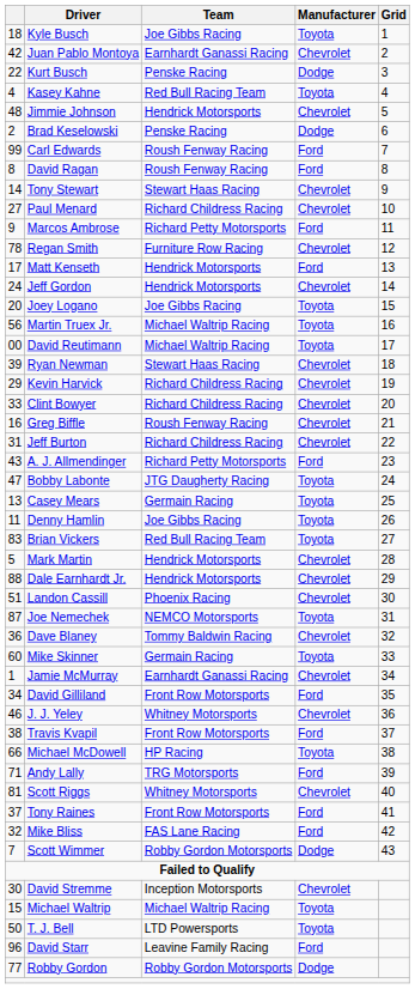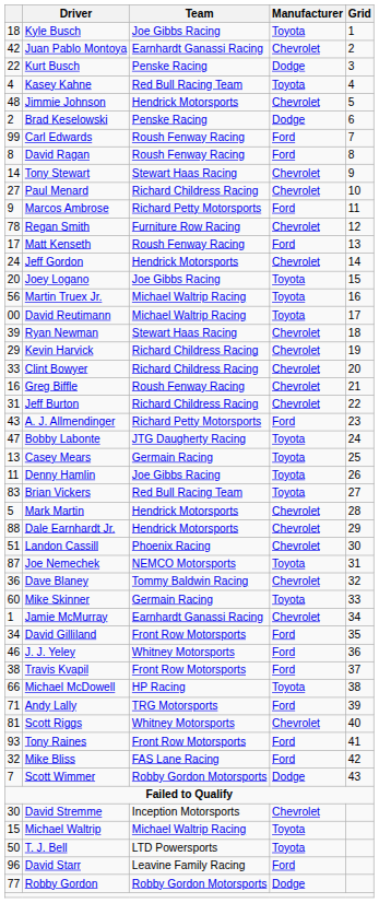 <table class="wikitable">
 <tr>
 <th></th>
 <th>Driver</th>
 <th>Team</th>
 <th>Manufacturer</th>
 <th>Grid</th>
 </tr>
 <tr>
 <td>18</td>
 <td><a href='#'>Kyle Busch</a></td>
 <td><a href='#'>Joe Gibbs Racing</a></td>
 <td><a href='#'>Toyota</a></td>
 <td>1</td>
 </tr>
 <tr>
 <td>42</td>
 <td><a href='#'>Juan Pablo Montoya</a></td>
 <td><a href='#'>Earnhardt Ganassi Racing</a></td>
 <td><a href='#'>Chevrolet</a></td>
 <td>2</td>
 </tr>
 <tr>
 <td>22</td>
 <td><a href='#'>Kurt Busch</a></td>
 <td><a href='#'>Penske Racing</a></td>
 <td><a href='#'>Dodge</a></td>
 <td>3</td>
 </tr>
 <tr>
 <td>4</td>
 <td><a href='#'>Kasey Kahne</a></td>
 <td><a href='#'>Red Bull Racing Team</a></td>
 <td><a href='#'>Toyota</a></td>
 <td>4</td>
 </tr>
 <tr>
 <td>48</td>
 <td><a href='#'>Jimmie Johnson</a></td>
 <td><a href='#'>Hendrick Motorsports</a></td>
 <td><a href='#'>Chevrolet</a></td>
 <td>5</td>
 </tr>
 <tr>
 <td>2</td>
 <td><a href='#'>Brad Keselowski</a></td>
 <td><a href='#'>Penske Racing</a></td>
 <td><a href='#'>Dodge</a></td>
 <td>6</td>
 </tr>
 <tr>
 <td>99</td>
 <td><a href='#'>Carl Edwards</a></td>
 <td><a href='#'>Roush Fenway Racing</a></td>
 <td><a href='#'>Ford</a></td>
 <td>7</td>
 </tr>
 <tr>
 <td>8</td>
 <td><a href='#'>David Ragan</a></td>
 <td><a href='#'>Roush Fenway Racing</a></td>
 <td><a href='#'>Ford</a></td>
 <td>8</td>
 </tr>
 <tr>
 <td>14</td>
 <td><a href='#'>Tony Stewart</a></td>
 <td><a href='#'>Stewart Haas Racing</a></td>
 <td><a href='#'>Chevrolet</a></td>
 <td>9</td>
 </tr>
 <tr>
 <td>27</td>
 <td><a href='#'>Paul Menard</a></td>
 <td><a href='#'>Richard Childress Racing</a></td>
 <td><a href='#'>Chevrolet</a></td>
 <td>10</td>
 </tr>
 <tr>
 <td>9</td>
 <td><a href='#'>Marcos Ambrose</a></td>
 <td><a href='#'>Richard Petty Motorsports</a></td>
 <td><a href='#'>Ford</a></td>
 <td>11</td>
 </tr>
 <tr>
 <td>78</td>
 <td><a href='#'>Regan Smith</a></td>
 <td><a href='#'>Furniture Row Racing</a></td>
 <td><a href='#'>Chevrolet</a></td>
 <td>12</td>
 </tr>
 <tr>
 <td>17</td>
 <td><a href='#'>Matt Kenseth</a></td>
-<td><a href='#'>Hendrick Motorsports</a></td>
+<td><a href='#'>Roush Fenway Racing</a></td>
 <td><a href='#'>Ford</a></td>
 <td>13</td>
 </tr>
 <tr>
 <td>24</td>
 <td><a href='#'>Jeff Gordon</a></td>
 <td><a href='#'>Hendrick Motorsports</a></td>
 <td><a href='#'>Chevrolet</a></td>
 <td>14</td>
 </tr>
 <tr>
 <td>20</td>
 <td><a href='#'>Joey Logano</a></td>
 <td><a href='#'>Joe Gibbs Racing</a></td>
 <td><a href='#'>Toyota</a></td>
 <td>15</td>
 </tr>
 <tr>
 <td>56</td>
 <td><a href='#'>Martin Truex Jr.</a></td>
 <td><a href='#'>Michael Waltrip Racing</a></td>
 <td><a href='#'>Toyota</a></td>
 <td>16</td>
 </tr>
 <tr>
 <td>00</td>
 <td><a href='#'>David Reutimann</a></td>
 <td><a href='#'>Michael Waltrip Racing</a></td>
 <td><a href='#'>Toyota</a></td>
 <td>17</td>
 </tr>
 <tr>
 <td>39</td>
 <td><a href='#'>Ryan Newman</a></td>
 <td><a href='#'>Stewart Haas Racing</a></td>
 <td><a href='#'>Chevrolet</a></td>
 <td>18</td>
 </tr>
 <tr>
 <td>29</td>
 <td><a href='#'>Kevin Harvick</a></td>
 <td><a href='#'>Richard Childress Racing</a></td>
 <td><a href='#'>Chevrolet</a></td>
 <td>19</td>
 </tr>
 <tr>
 <td>33</td>
 <td><a href='#'>Clint Bowyer</a></td>
 <td><a href='#'>Richard Childress Racing</a></td>
 <td><a href='#'>Chevrolet</a></td>
 <td>20</td>
 </tr>
 <tr>
 <td>16</td>
 <td><a href='#'>Greg Biffle</a></td>
 <td><a href='#'>Roush Fenway Racing</a></td>
 <td><a href='#'>Chevrolet</a></td>
 <td>21</td>
 </tr>
 <tr>
 <td>31</td>
 <td><a href='#'>Jeff Burton</a></td>
 <td><a href='#'>Richard Childress Racing</a></td>
 <td><a href='#'>Chevrolet</a></td>
 <td>22</td>
 </tr>
 <tr>
 <td>43</td>
 <td><a href='#'>A. J. Allmendinger</a></td>
 <td><a href='#'>Richard Petty Motorsports</a></td>
 <td><a href='#'>Ford</a></td>
 <td>23</td>
 </tr>
 <tr>
 <td>47</td>
 <td><a href='#'>Bobby Labonte</a></td>
 <td><a href='#'>JTG Daugherty Racing</a></td>
 <td><a href='#'>Toyota</a></td>
 <td>24</td>
 </tr>
 <tr>
 <td>13</td>
 <td><a href='#'>Casey Mears</a></td>
 <td><a href='#'>Germain Racing</a></td>
 <td><a href='#'>Toyota</a></td>
 <td>25</td>
 </tr>
 <tr>
 <td>11</td>
 <td><a href='#'>Denny Hamlin</a></td>
 <td><a href='#'>Joe Gibbs Racing</a></td>
 <td><a href='#'>Toyota</a></td>
 <td>26</td>
 </tr>
 <tr>
 <td>83</td>
 <td><a href='#'>Brian Vickers</a></td>
 <td><a href='#'>Red Bull Racing Team</a></td>
 <td><a href='#'>Toyota</a></td>
 <td>27</td>
 </tr>
 <tr>
 <td>5</td>
 <td><a href='#'>Mark Martin</a></td>
 <td><a href='#'>Hendrick Motorsports</a></td>
 <td><a href='#'>Chevrolet</a></td>
 <td>28</td>
 </tr>
 <tr>
 <td>88</td>
 <td><a href='#'>Dale Earnhardt Jr.</a></td>
 <td><a href='#'>Hendrick Motorsports</a></td>
 <td><a href='#'>Chevrolet</a></td>
 <td>29</td>
 </tr>
 <tr>
 <td>51</td>
 <td><a href='#'>Landon Cassill</a></td>
 <td><a href='#'>Phoenix Racing</a></td>
 <td><a href='#'>Chevrolet</a></td>
 <td>30</td>
 </tr>
 <tr>
 <td>87</td>
 <td><a href='#'>Joe Nemechek</a></td>
 <td><a href='#'>NEMCO Motorsports</a></td>
 <td><a href='#'>Toyota</a></td>
 <td>31</td>
 </tr>
 <tr>
 <td>36</td>
 <td><a href='#'>Dave Blaney</a></td>
 <td><a href='#'>Tommy Baldwin Racing</a></td>
 <td><a href='#'>Chevrolet</a></td>
 <td>32</td>
 </tr>
 <tr>
 <td>60</td>
 <td><a href='#'>Mike Skinner</a></td>
 <td><a href='#'>Germain Racing</a></td>
 <td><a href='#'>Toyota</a></td>
 <td>33</td>
 </tr>
 <tr>
 <td>1</td>
 <td><a href='#'>Jamie McMurray</a></td>
 <td><a href='#'>Earnhardt Ganassi Racing</a></td>
 <td><a href='#'>Chevrolet</a></td>
 <td>34</td>
 </tr>
 <tr>
 <td>34</td>
 <td><a href='#'>David Gilliland</a></td>
 <td><a href='#'>Front Row Motorsports</a></td>
 <td><a href='#'>Ford</a></td>
 <td>35</td>
 </tr>
 <tr>
 <td>46</td>
 <td><a href='#'>J. J. Yeley</a></td>
 <td><a href='#'>Whitney Motorsports</a></td>
-<td><a href='#'>Chevrolet</a></td>
+<td><a href='#'>Ford</a></td>
 <td>36</td>
 </tr>
 <tr>
 <td>38</td>
 <td><a href='#'>Travis Kvapil</a></td>
 <td><a href='#'>Front Row Motorsports</a></td>
 <td><a href='#'>Ford</a></td>
 <td>37</td>
 </tr>
 <tr>
 <td>66</td>
 <td><a href='#'>Michael McDowell</a></td>
 <td><a href='#'>HP Racing</a></td>
 <td><a href='#'>Toyota</a></td>
 <td>38</td>
 </tr>
 <tr>
 <td>71</td>
 <td><a href='#'>Andy Lally</a></td>
 <td><a href='#'>TRG Motorsports</a></td>
 <td><a href='#'>Ford</a></td>
 <td>39</td>
 </tr>
 <tr>
 <td>81</td>
 <td><a href='#'>Scott Riggs</a></td>
 <td><a href='#'>Whitney Motorsports</a></td>
 <td><a href='#'>Chevrolet</a></td>
 <td>40</td>
 </tr>
 <tr>
-<td>37</td>
+<td>93</td>
 <td><a href='#'>Tony Raines</a></td>
 <td><a href='#'>Front Row Motorsports</a></td>
 <td><a href='#'>Ford</a></td>
 <td>41</td>
 </tr>
 <tr>
 <td>32</td>
 <td><a href='#'>Mike Bliss</a></td>
 <td><a href='#'>FAS Lane Racing</a></td>
 <td><a href='#'>Ford</a></td>
 <td>42</td>
 </tr>
 <tr>
 <td>7</td>
 <td><a href='#'>Scott Wimmer</a></td>
 <td><a href='#'>Robby Gordon Motorsports</a></td>
 <td><a href='#'>Dodge</a></td>
 <td>43</td>
 </tr>
 <tr>
 <td colspan="7" style="text-align:center;"><strong>Failed to Qualify</strong></td>
 </tr>
 <tr>
 <td>30</td>
 <td><a href='#'>David Stremme</a></td>
 <td>Inception Motorsports</td>
 <td><a href='#'>Chevrolet</a></td>
 <td></td>
 </tr>
 <tr>
 <td>15</td>
 <td><a href='#'>Michael Waltrip</a></td>
 <td><a href='#'>Michael Waltrip Racing</a></td>
 <td><a href='#'>Toyota</a></td>
 <td></td>
 </tr>
 <tr>
 <td>50</td>
 <td><a href='#'>T. J. Bell</a></td>
 <td>LTD Powersports</td>
 <td><a href='#'>Toyota</a></td>
 <td></td>
 </tr>
 <tr>
 <td>96</td>
 <td><a href='#'>David Starr</a></td>
 <td>Leavine Family Racing</td>
 <td><a href='#'>Ford</a></td>
 <td></td>
 </tr>
 <tr>
 <td>77</td>
 <td><a href='#'>Robby Gordon</a></td>
 <td><a href='#'>Robby Gordon Motorsports</a></td>
 <td><a href='#'>Dodge</a></td>
 <td></td>
 </tr>
 <tr>
 <td colspan="8"></td>
 </tr>
 </table>
